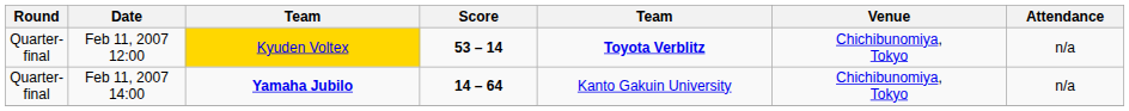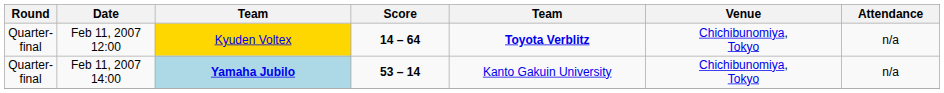 <table class="wikitable" style="text-align: center;">
 <tr>
 <th width=5%>Round</th>
 <th width=10%>Date</th>
 <th width=20%>Team</th>
 <th width=10%>Score</th>
 <th width=20%>Team</th>
 <th width=20%>Venue</th>
 <th width=10%>Attendance</th>
 </tr>
 <tr>
 <td>Quarter-final</td>
 <td>Feb 11, 2007 12:00<br></td>
 <td style="background: gold;"><a href='#'>Kyuden Voltex</a></td>
-<td><strong>53 – 14</strong><br></td>
+<td><strong>14 – 64</strong><br></td>
 <td><strong><a href='#'>Toyota Verblitz</a></strong></td>
 <td><a href='#'>Chichibunomiya</a>,<br><a href='#'>Tokyo</a></td>
 <td>n/a</td>
 </tr>
 <tr>
 <td>Quarter-final</td>
 <td>Feb 11, 2007 14:00<br></td>
-<td><strong><a href='#'>Yamaha Jubilo</a></strong></td>
-<td><strong>14 – 64</strong><br></td>
+<td style="background: lightblue;"><strong><a href='#'>Yamaha Jubilo</a></strong></td>
+<td><strong>53 – 14</strong><br></td>
 <td><a href='#'>Kanto Gakuin University</a></td>
 <td><a href='#'>Chichibunomiya</a>,<br><a href='#'>Tokyo</a></td>
 <td>n/a</td>
 </tr>
 <tr>
 </tr>
 </table>
